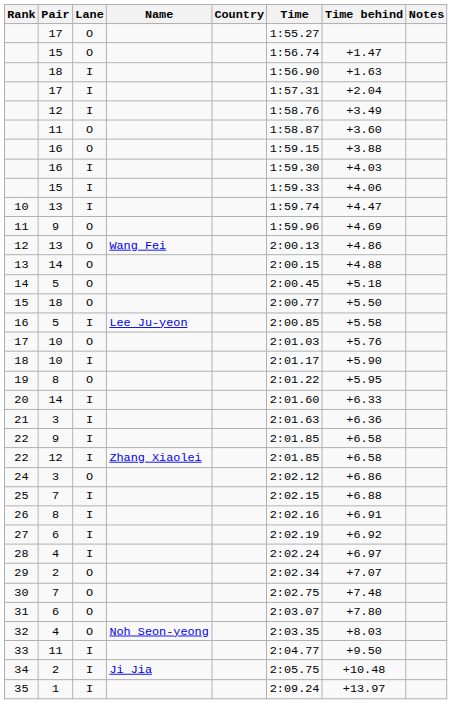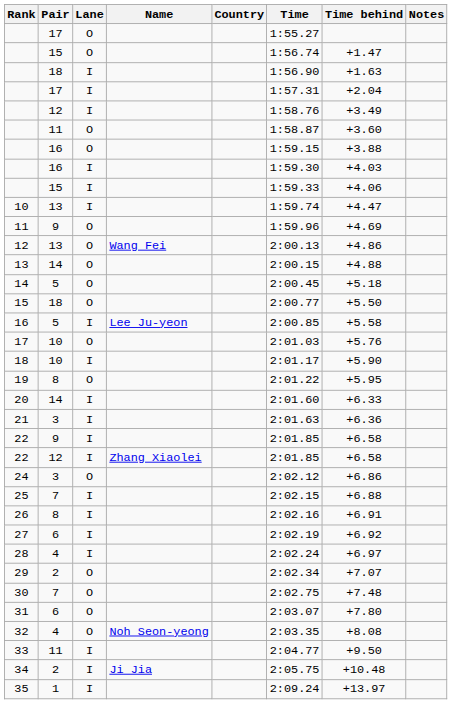 <table class="wikitable sortable" style="text-align:center">
 <tr>
 <th>Rank</th>
 <th>Pair</th>
 <th>Lane</th>
 <th>Name</th>
 <th>Country</th>
 <th>Time</th>
 <th>Time behind</th>
 <th>Notes</th>
 </tr>
 <tr>
 <td></td>
 <td>17</td>
 <td>O</td>
 <td align="left"></td>
 <td align="left"></td>
 <td>1:55.27</td>
 <td></td>
 <td></td>
 </tr>
 <tr>
 <td></td>
 <td>15</td>
 <td>O</td>
 <td align="left"></td>
 <td align="left"></td>
 <td>1:56.74</td>
 <td>+1.47</td>
 <td></td>
 </tr>
 <tr>
 <td></td>
 <td>18</td>
 <td>I</td>
 <td align="left"></td>
 <td align="left"></td>
 <td>1:56.90</td>
 <td>+1.63</td>
 <td></td>
 </tr>
 <tr>
 <td></td>
 <td>17</td>
 <td>I</td>
 <td align="left"></td>
 <td align="left"></td>
 <td>1:57.31</td>
 <td>+2.04</td>
 <td></td>
 </tr>
 <tr>
 <td></td>
 <td>12</td>
 <td>I</td>
 <td align="left"></td>
 <td align="left"></td>
 <td>1:58.76</td>
 <td>+3.49</td>
 <td></td>
 </tr>
 <tr>
 <td></td>
 <td>11</td>
 <td>O</td>
 <td align="left"></td>
 <td align="left"></td>
 <td>1:58.87</td>
 <td>+3.60</td>
 <td></td>
 </tr>
 <tr>
 <td></td>
 <td>16</td>
 <td>O</td>
 <td align="left"></td>
 <td align="left"></td>
 <td>1:59.15</td>
 <td>+3.88</td>
 <td></td>
 </tr>
 <tr>
 <td></td>
 <td>16</td>
 <td>I</td>
 <td align="left"></td>
 <td align="left"></td>
 <td>1:59.30</td>
 <td>+4.03</td>
 <td></td>
 </tr>
 <tr>
 <td></td>
 <td>15</td>
 <td>I</td>
 <td align="left"></td>
 <td align="left"></td>
 <td>1:59.33</td>
 <td>+4.06</td>
 <td></td>
 </tr>
 <tr>
 <td>10</td>
 <td>13</td>
 <td>I</td>
 <td align="left"></td>
 <td align="left"></td>
 <td>1:59.74</td>
 <td>+4.47</td>
 <td></td>
 </tr>
 <tr>
 <td>11</td>
 <td>9</td>
 <td>O</td>
 <td align="left"></td>
 <td align="left"></td>
 <td>1:59.96</td>
 <td>+4.69</td>
 <td></td>
 </tr>
 <tr>
 <td>12</td>
 <td>13</td>
 <td>O</td>
 <td align="left"><a href='#'>Wang Fei</a></td>
 <td align="left"></td>
 <td>2:00.13</td>
 <td>+4.86</td>
 <td></td>
 </tr>
 <tr>
 <td>13</td>
 <td>14</td>
 <td>O</td>
 <td align="left"></td>
 <td align="left"></td>
 <td>2:00.15</td>
 <td>+4.88</td>
 <td></td>
 </tr>
 <tr>
 <td>14</td>
 <td>5</td>
 <td>O</td>
 <td align="left"></td>
 <td align="left"></td>
 <td>2:00.45</td>
 <td>+5.18</td>
 <td></td>
 </tr>
 <tr>
 <td>15</td>
 <td>18</td>
 <td>O</td>
 <td align="left"></td>
 <td align="left"></td>
 <td>2:00.77</td>
 <td>+5.50</td>
 <td></td>
 </tr>
 <tr>
 <td>16</td>
 <td>5</td>
 <td>I</td>
 <td align="left"><a href='#'>Lee Ju-yeon</a></td>
 <td align="left"></td>
 <td>2:00.85</td>
 <td>+5.58</td>
 <td></td>
 </tr>
 <tr>
 <td>17</td>
 <td>10</td>
 <td>O</td>
 <td align="left"></td>
 <td align="left"></td>
 <td>2:01.03</td>
 <td>+5.76</td>
 <td></td>
 </tr>
 <tr>
 <td>18</td>
 <td>10</td>
 <td>I</td>
 <td align="left"></td>
 <td align="left"></td>
 <td>2:01.17</td>
 <td>+5.90</td>
 <td></td>
 </tr>
 <tr>
 <td>19</td>
 <td>8</td>
 <td>O</td>
 <td align="left"></td>
 <td align="left"></td>
 <td>2:01.22</td>
 <td>+5.95</td>
 <td></td>
 </tr>
 <tr>
 <td>20</td>
 <td>14</td>
 <td>I</td>
 <td align="left"></td>
 <td align="left"></td>
 <td>2:01.60</td>
 <td>+6.33</td>
 <td></td>
 </tr>
 <tr>
 <td>21</td>
 <td>3</td>
 <td>I</td>
 <td align="left"></td>
 <td align="left"></td>
 <td>2:01.63</td>
 <td>+6.36</td>
 <td></td>
 </tr>
 <tr>
 <td>22</td>
 <td>9</td>
 <td>I</td>
 <td align="left"></td>
 <td align="left"></td>
 <td>2:01.85</td>
 <td>+6.58</td>
 <td></td>
 </tr>
 <tr>
 <td>22</td>
 <td>12</td>
 <td>I</td>
 <td align="left"><a href='#'>Zhang Xiaolei</a></td>
 <td align="left"></td>
 <td>2:01.85</td>
 <td>+6.58</td>
 <td></td>
 </tr>
 <tr>
 <td>24</td>
 <td>3</td>
 <td>O</td>
 <td align="left"></td>
 <td align="left"></td>
 <td>2:02.12</td>
 <td>+6.86</td>
 <td></td>
 </tr>
 <tr>
 <td>25</td>
 <td>7</td>
 <td>I</td>
 <td align="left"></td>
 <td align="left"></td>
 <td>2:02.15</td>
 <td>+6.88</td>
 <td></td>
 </tr>
 <tr>
 <td>26</td>
 <td>8</td>
 <td>I</td>
 <td align="left"></td>
 <td align="left"></td>
 <td>2:02.16</td>
 <td>+6.91</td>
 <td></td>
 </tr>
 <tr>
 <td>27</td>
 <td>6</td>
 <td>I</td>
 <td align="left"></td>
 <td align="left"></td>
 <td>2:02.19</td>
 <td>+6.92</td>
 <td></td>
 </tr>
 <tr>
 <td>28</td>
 <td>4</td>
 <td>I</td>
 <td align="left"></td>
 <td align="left"></td>
 <td>2:02.24</td>
 <td>+6.97</td>
 <td></td>
 </tr>
 <tr>
 <td>29</td>
 <td>2</td>
 <td>O</td>
 <td align="left"></td>
 <td align="left"></td>
 <td>2:02.34</td>
 <td>+7.07</td>
 <td></td>
 </tr>
 <tr>
 <td>30</td>
 <td>7</td>
 <td>O</td>
 <td align="left"></td>
 <td align="left"></td>
 <td>2:02.75</td>
 <td>+7.48</td>
 <td></td>
 </tr>
 <tr>
 <td>31</td>
 <td>6</td>
 <td>O</td>
 <td align="left"></td>
 <td align="left"></td>
 <td>2:03.07</td>
 <td>+7.80</td>
 <td></td>
 </tr>
 <tr>
 <td>32</td>
 <td>4</td>
 <td>O</td>
 <td align="left"><a href='#'>Noh Seon-yeong</a></td>
 <td align="left"></td>
 <td>2:03.35</td>
-<td>+8.03</td>
+<td>+8.08</td>
 <td></td>
 </tr>
 <tr>
 <td>33</td>
 <td>11</td>
 <td>I</td>
 <td align="left"></td>
 <td align="left"></td>
 <td>2:04.77</td>
 <td>+9.50</td>
 <td></td>
 </tr>
 <tr>
 <td>34</td>
 <td>2</td>
 <td>I</td>
 <td align="left"><a href='#'>Ji Jia</a></td>
 <td align="left"></td>
 <td>2:05.75</td>
 <td>+10.48</td>
 <td></td>
 </tr>
 <tr>
 <td>35</td>
 <td>1</td>
 <td>I</td>
 <td align="left"></td>
 <td align="left"></td>
 <td>2:09.24</td>
 <td>+13.97</td>
 <td></td>
 </tr>
 </table>
